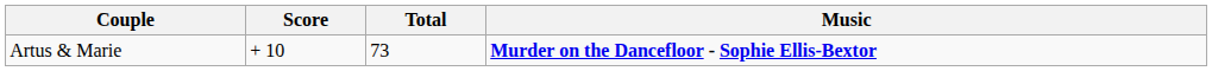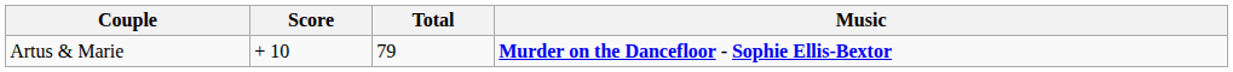 <table class="wikitable" style="width:80%;">
 <tr>
 <th style="width:20%;">Couple</th>
 <th style="width:10%;">Score</th>
 <th style="width:10%;">Total</th>
 <th style="width:60%;">Music</th>
 </tr>
 <tr>
 <td>Artus & Marie</td>
 <td>+ 10</td>
-<td>73</td>
+<td>79</td>
 <td><strong><a href='#'>Murder on the Dancefloor</a> - <a href='#'>Sophie Ellis-Bextor</a></strong></td>
 </tr>
 <tr>
 </tr>
 </table>
